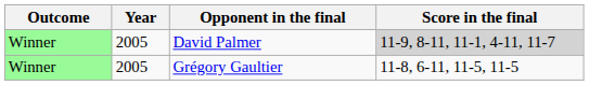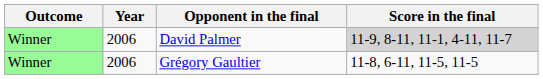 <table class="sortable wikitable">
 <tr>
 <th width="100">Outcome</th>
 <th width="50">Year</th>
 <th width="200">Opponent in the final</th>
 <th width="200">Score in the final</th>
 </tr>
 <tr>
 <td bgcolor="#98fb98">Winner</td>
-<td>2005</td>
+<td>2006</td>
 <td>   <a href='#'>David Palmer</a></td>
 <td style="background: lightgrey;">11-9, 8-11, 11-1, 4-11, 11-7</td>
 </tr>
 <tr>
 <td bgcolor="#98fb98">Winner</td>
-<td>2005</td>
+<td>2006</td>
 <td>   <a href='#'>Grégory Gaultier</a></td>
 <td>11-8, 6-11, 11-5, 11-5</td>
 </tr>
 </table>
